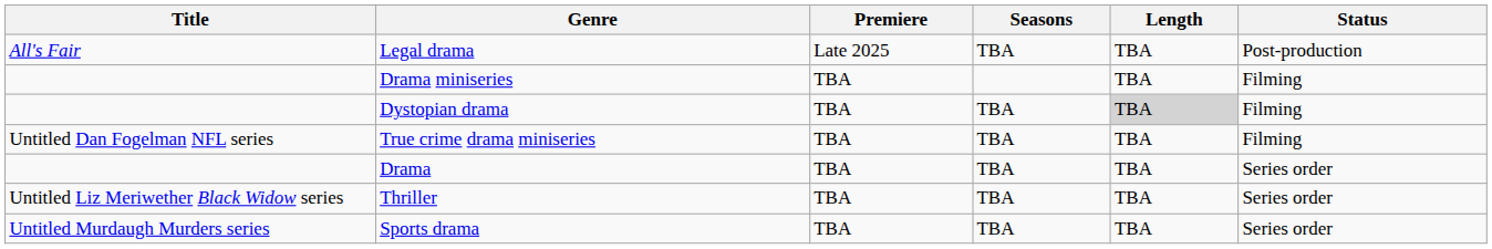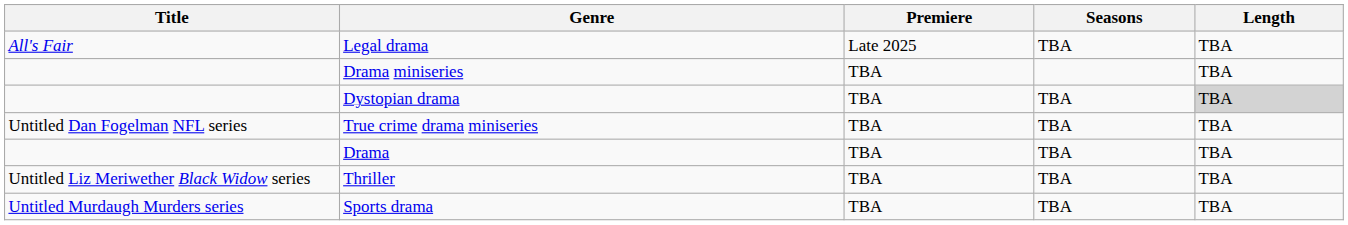 <table class="wikitable sortable" style="width:100%;">
 <tr>
 <th scope="col" style="width:25%;">Title</th>
 <th>Genre</th>
 <th>Premiere</th>
 <th>Seasons</th>
 <th>Length</th>
-<th>Status</th>
 </tr>
 <tr>
 <td><em><a href='#'>All's Fair</a></em></td>
 <td><a href='#'>Legal drama</a></td>
 <td>Late 2025</td>
 <td>TBA</td>
 <td>TBA</td>
-<td>Post-production</td>
 </tr>
 <tr>
 <td><em></em></td>
 <td><a href='#'>Drama</a> <a href='#'>miniseries</a></td>
 <td>TBA</td>
 <td></td>
 <td>TBA</td>
-<td>Filming</td>
 </tr>
 <tr>
 <td><em></em></td>
 <td><a href='#'>Dystopian drama</a></td>
 <td>TBA</td>
 <td>TBA</td>
 <td style="background: lightgrey;">TBA</td>
-<td>Filming</td>
 </tr>
 <tr>
 <td>Untitled <a href='#'>Dan Fogelman</a> <a href='#'>NFL</a> series</td>
 <td><a href='#'>True crime</a> <a href='#'>drama</a> <a href='#'>miniseries</a></td>
 <td>TBA</td>
 <td>TBA</td>
 <td>TBA</td>
-<td>Filming</td>
 </tr>
 <tr>
 <td><em></em></td>
 <td><a href='#'>Drama</a></td>
 <td>TBA</td>
 <td>TBA</td>
 <td>TBA</td>
-<td>Series order</td>
 </tr>
 <tr>
 <td>Untitled <a href='#'>Liz Meriwether</a> <em><a href='#'>Black Widow</a></em> series</td>
 <td><a href='#'>Thriller</a></td>
 <td>TBA</td>
 <td>TBA</td>
 <td>TBA</td>
-<td>Series order</td>
 </tr>
 <tr>
 <td><a href='#'>Untitled Murdaugh Murders series</a></td>
 <td><a href='#'>Sports drama</a></td>
 <td>TBA</td>
 <td>TBA</td>
 <td>TBA</td>
-<td>Series order</td>
 </tr>
 </table>
